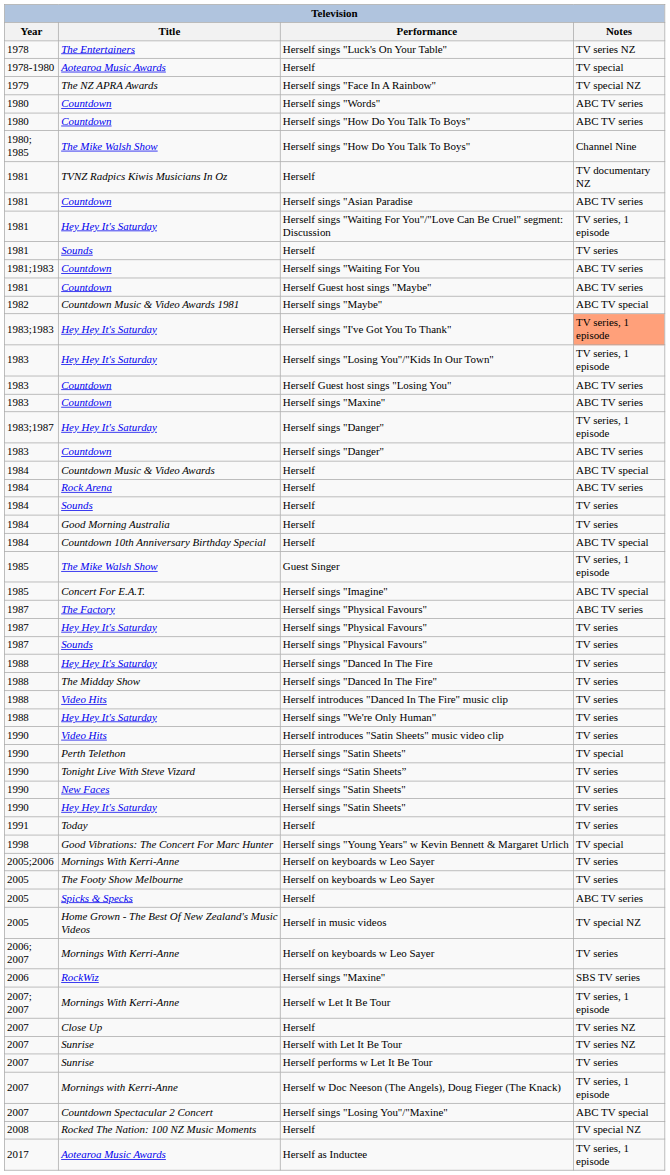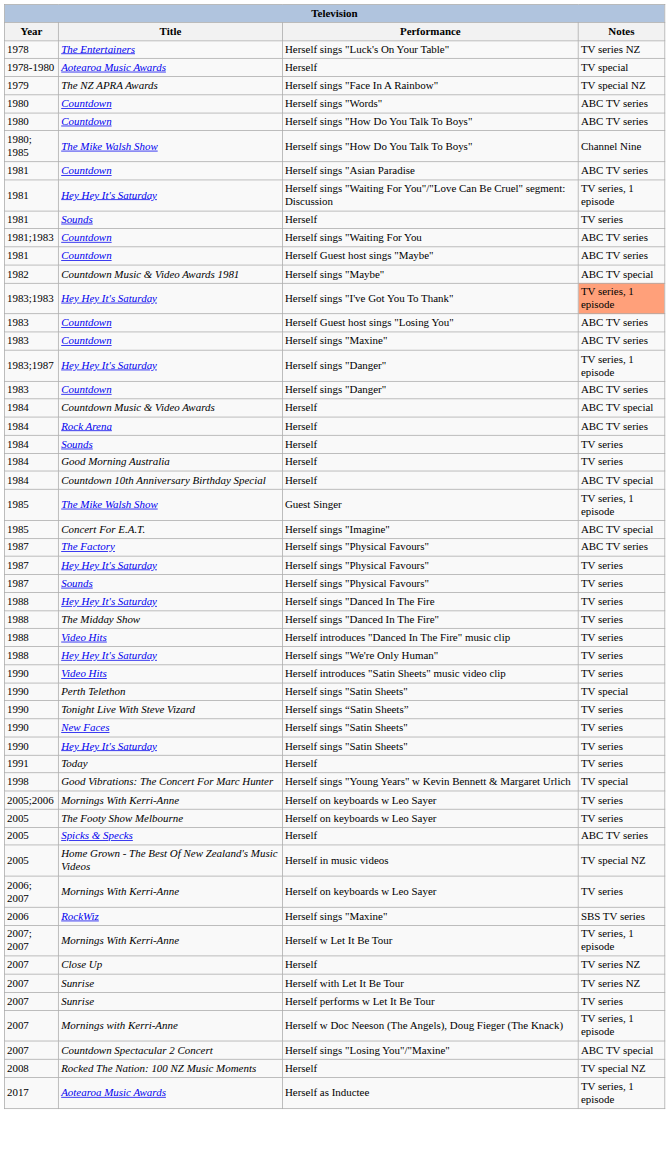 <table class="wikitable" style="font-size: 90%;">
 <tr>
 <th colspan="4" style="background: LightSteelBlue;">Television</th>
 </tr>
 <tr>
 <th>Year</th>
 <th>Title</th>
 <th>Performance</th>
 <th>Notes</th>
 </tr>
 <tr>
 <td>1978</td>
 <td><em><a href='#'>The Entertainers</a></em></td>
 <td>Herself sings "Luck's On Your Table"</td>
 <td>TV series NZ</td>
 </tr>
 <tr>
 <td>1978-1980</td>
 <td><em><a href='#'>Aotearoa Music Awards</a></em></td>
 <td>Herself</td>
 <td>TV special</td>
 </tr>
 <tr>
 <td>1979</td>
 <td><em>The NZ APRA Awards</em></td>
 <td>Herself sings "Face In A Rainbow"</td>
 <td>TV special NZ</td>
 </tr>
 <tr>
 <td>1980</td>
 <td><em><a href='#'>Countdown</a></em></td>
 <td>Herself sings "Words"</td>
 <td>ABC TV series</td>
 </tr>
 <tr>
 <td>1980</td>
 <td><em><a href='#'>Countdown</a></em></td>
 <td>Herself sings "How Do You Talk To Boys"</td>
 <td>ABC TV series</td>
 </tr>
 <tr>
 <td>1980; 1985</td>
 <td><em><a href='#'>The Mike Walsh Show</a></em></td>
 <td>Herself sings "How Do You Talk To Boys"</td>
 <td>Channel Nine</td>
 </tr>
 <tr>
 <td>1981</td>
-<td><em>TVNZ Radpics Kiwis Musicians In Oz</em></td>
-<td>Herself</td>
-<td>TV documentary NZ</td>
-</tr>
-<tr>
-<td>1981</td>
 <td><em><a href='#'>Countdown</a></em></td>
 <td>Herself sings "Asian Paradise</td>
 <td>ABC TV series</td>
 </tr>
 <tr>
 <td>1981</td>
 <td><em><a href='#'>Hey Hey It's Saturday</a></em></td>
 <td>Herself sings "Waiting For You"/"Love Can Be Cruel" segment: Discussion</td>
 <td>TV series, 1 episode</td>
 </tr>
 <tr>
 <td>1981</td>
 <td><em><a href='#'>Sounds</a></em></td>
 <td>Herself</td>
 <td>TV series</td>
 </tr>
 <tr>
 <td>1981;1983</td>
 <td><em><a href='#'>Countdown</a></em></td>
 <td>Herself sings "Waiting For You</td>
 <td>ABC TV series</td>
 </tr>
 <tr>
 <td>1981</td>
 <td><em><a href='#'>Countdown</a></em></td>
 <td>Herself Guest host sings "Maybe"</td>
 <td>ABC TV series</td>
 </tr>
 <tr>
 <td>1982</td>
 <td><em>Countdown Music & Video Awards 1981</em></td>
 <td>Herself sings "Maybe"</td>
 <td>ABC TV special</td>
 </tr>
 <tr>
 <td>1983;1983</td>
 <td><em><a href='#'>Hey Hey It's Saturday</a></em></td>
 <td>Herself sings "I've Got You To Thank"</td>
 <td style="background: lightsalmon;">TV series, 1 episode</td>
-</tr>
-<tr>
-<td>1983</td>
-<td><em><a href='#'>Hey Hey It's Saturday</a></em></td>
-<td>Herself sings "Losing You"/"Kids In Our Town"</td>
-<td>TV series, 1 episode</td>
 </tr>
 <tr>
 <td>1983</td>
 <td><em><a href='#'>Countdown</a></em></td>
 <td>Herself Guest host sings "Losing You"</td>
 <td>ABC TV series</td>
 </tr>
 <tr>
 <td>1983</td>
 <td><em><a href='#'>Countdown</a></em></td>
 <td>Herself sings "Maxine"</td>
 <td>ABC TV series</td>
 </tr>
 <tr>
 <td>1983;1987</td>
 <td><em><a href='#'>Hey Hey It's Saturday</a></em></td>
 <td>Herself sings "Danger"</td>
 <td>TV series, 1 episode</td>
 </tr>
 <tr>
 <td>1983</td>
 <td><em><a href='#'>Countdown</a></em></td>
 <td>Herself sings "Danger"</td>
 <td>ABC TV series</td>
 </tr>
 <tr>
 <td>1984</td>
 <td><em>Countdown Music & Video Awards</em></td>
 <td>Herself</td>
 <td>ABC TV special</td>
 </tr>
 <tr>
 <td>1984</td>
 <td><em><a href='#'>Rock Arena</a></em></td>
 <td>Herself</td>
 <td>ABC TV series</td>
 </tr>
 <tr>
 <td>1984</td>
 <td><em><a href='#'>Sounds</a></em></td>
 <td>Herself</td>
 <td>TV series</td>
 </tr>
 <tr>
 <td>1984</td>
 <td><em>Good Morning Australia</em></td>
 <td>Herself</td>
 <td>TV series</td>
 </tr>
 <tr>
 <td>1984</td>
 <td><em>Countdown 10th Anniversary Birthday Special</em></td>
 <td>Herself</td>
 <td>ABC TV special</td>
 </tr>
 <tr>
 <td>1985</td>
 <td><em><a href='#'>The Mike Walsh Show</a></em></td>
 <td>Guest Singer</td>
 <td>TV series, 1 episode</td>
 </tr>
 <tr>
 <td>1985</td>
 <td><em>Concert For E.A.T.</em></td>
 <td>Herself sings "Imagine"</td>
 <td>ABC TV special</td>
 </tr>
 <tr>
 <td>1987</td>
 <td><em><a href='#'>The Factory</a></em></td>
 <td>Herself sings "Physical Favours"</td>
 <td>ABC TV series</td>
 </tr>
 <tr>
 <td>1987</td>
 <td><em><a href='#'>Hey Hey It's Saturday</a></em></td>
 <td>Herself sings "Physical Favours"</td>
 <td>TV series</td>
 </tr>
 <tr>
 <td>1987</td>
 <td><em><a href='#'>Sounds</a></em></td>
 <td>Herself sings "Physical Favours"</td>
 <td>TV series</td>
 </tr>
 <tr>
 <td>1988</td>
 <td><em><a href='#'>Hey Hey It's Saturday</a></em></td>
 <td>Herself sings "Danced In The Fire</td>
 <td>TV series</td>
 </tr>
 <tr>
 <td>1988</td>
 <td><em>The Midday Show</em></td>
 <td>Herself sings "Danced In The Fire"</td>
 <td>TV series</td>
 </tr>
 <tr>
 <td>1988</td>
 <td><em><a href='#'>Video Hits</a></em></td>
 <td>Herself introduces "Danced In The Fire" music clip</td>
 <td>TV series</td>
 </tr>
 <tr>
 <td>1988</td>
 <td><em><a href='#'>Hey Hey It's Saturday</a></em></td>
 <td>Herself sings "We're Only Human"</td>
 <td>TV series</td>
 </tr>
 <tr>
 <td>1990</td>
 <td><em><a href='#'>Video Hits</a></em></td>
 <td>Herself introduces "Satin Sheets" music video clip</td>
 <td>TV series</td>
 </tr>
 <tr>
 <td>1990</td>
 <td><em>Perth Telethon</em></td>
 <td>Herself sings "Satin Sheets"</td>
 <td>TV special</td>
 </tr>
 <tr>
 <td>1990</td>
 <td><em>Tonight Live With Steve Vizard</em></td>
 <td>Herself sings “Satin Sheets”</td>
 <td>TV series</td>
 </tr>
 <tr>
 <td>1990</td>
 <td><em><a href='#'>New Faces</a></em></td>
 <td>Herself sings "Satin Sheets"</td>
 <td>TV series</td>
 </tr>
 <tr>
 <td>1990</td>
 <td><em><a href='#'>Hey Hey It's Saturday</a></em></td>
 <td>Herself sings "Satin Sheets"</td>
 <td>TV series</td>
 </tr>
 <tr>
 <td>1991</td>
 <td><em>Today</em></td>
 <td>Herself</td>
 <td>TV series</td>
 </tr>
 <tr>
 <td>1998</td>
 <td><em>Good Vibrations: The Concert For Marc Hunter</em></td>
 <td>Herself sings "Young Years" w Kevin Bennett & Margaret Urlich</td>
 <td>TV special</td>
 </tr>
 <tr>
 <td>2005;2006</td>
 <td><em>Mornings With Kerri-Anne</em></td>
 <td>Herself on keyboards w Leo Sayer</td>
 <td>TV series</td>
 </tr>
 <tr>
 <td>2005</td>
 <td><em>The Footy Show Melbourne</em></td>
 <td>Herself on keyboards w Leo Sayer</td>
 <td>TV series</td>
 </tr>
 <tr>
 <td>2005</td>
 <td><em><a href='#'>Spicks & Specks</a></em></td>
 <td>Herself</td>
 <td>ABC TV series</td>
 </tr>
 <tr>
 <td>2005</td>
 <td><em>Home Grown - The Best Of New Zealand's Music Videos</em></td>
 <td>Herself in music videos</td>
 <td>TV special NZ</td>
 </tr>
 <tr>
 <td>2006; 2007</td>
 <td><em>Mornings With Kerri-Anne</em></td>
 <td>Herself on keyboards w Leo Sayer</td>
 <td>TV series</td>
 </tr>
 <tr>
 <td>2006</td>
 <td><em><a href='#'>RockWiz</a></em></td>
 <td>Herself sings "Maxine"</td>
 <td>SBS TV series</td>
 </tr>
 <tr>
 <td>2007; 2007</td>
 <td><em>Mornings With Kerri-Anne</em></td>
 <td>Herself w Let It Be Tour</td>
 <td>TV series, 1 episode</td>
 </tr>
 <tr>
 <td>2007</td>
 <td><em>Close Up</em></td>
 <td>Herself</td>
 <td>TV series NZ</td>
 </tr>
 <tr>
 <td>2007</td>
 <td><em>Sunrise</em></td>
 <td>Herself with Let It Be Tour</td>
 <td>TV series NZ</td>
 </tr>
 <tr>
 <td>2007</td>
 <td><em>Sunrise</em></td>
 <td>Herself performs w Let It Be Tour</td>
 <td>TV series</td>
 </tr>
 <tr>
 <td>2007</td>
 <td><em>Mornings with Kerri-Anne</em></td>
 <td>Herself w Doc Neeson (The Angels), Doug Fieger (The Knack)</td>
 <td>TV series, 1 episode</td>
 </tr>
 <tr>
 <td>2007</td>
 <td><em>Countdown Spectacular 2 Concert</em></td>
 <td>Herself sings "Losing You"/"Maxine"</td>
 <td>ABC TV special</td>
 </tr>
 <tr>
 <td>2008</td>
 <td><em>Rocked The Nation: 100 NZ Music Moments</em></td>
 <td>Herself</td>
 <td>TV special NZ</td>
 </tr>
 <tr>
 <td>2017</td>
 <td><em><a href='#'>Aotearoa Music Awards</a></em></td>
 <td>Herself as Inductee</td>
 <td>TV series, 1 episode</td>
 </tr>
 </table>
